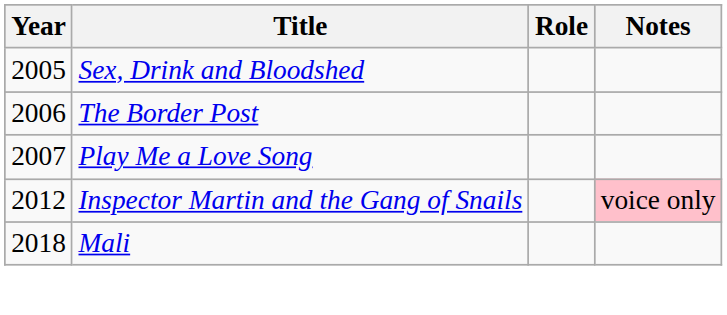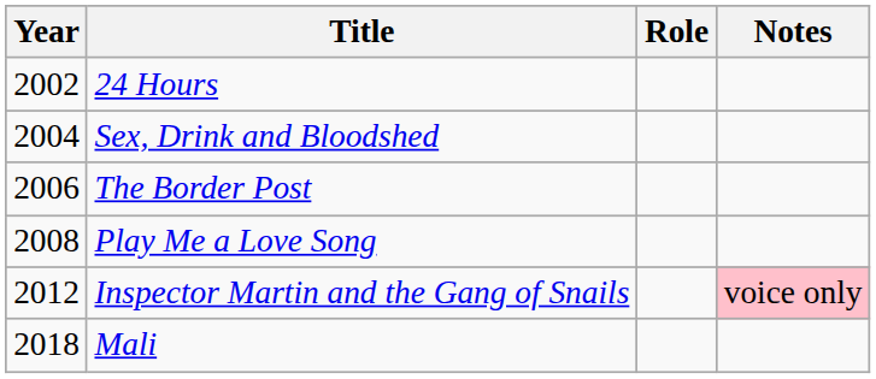 <table class="wikitable sortable">
 <tr>
 <th>Year</th>
 <th>Title</th>
 <th>Role</th>
 <th class="unsortable">Notes</th>
 </tr>
 <tr>
-<td>2005</td>
+<td>2002</td>
+<td><em><a href='#'>24 Hours</a></em></td>
+<td></td>
+<td></td>
+</tr>
+<tr>
+<td>2004</td>
 <td><em><a href='#'>Sex, Drink and Bloodshed</a></em></td>
 <td></td>
 <td></td>
 </tr>
 <tr>
 <td>2006</td>
 <td><em><a href='#'>The Border Post</a></em></td>
 <td></td>
 <td></td>
 </tr>
 <tr>
-<td>2007</td>
+<td>2008</td>
 <td><em><a href='#'>Play Me a Love Song</a></em></td>
 <td></td>
 <td></td>
 </tr>
 <tr>
 <td>2012</td>
 <td><em><a href='#'>Inspector Martin and the Gang of Snails</a></em></td>
 <td></td>
 <td style="background: pink;">voice only</td>
 </tr>
 <tr>
 <td>2018</td>
 <td><em><a href='#'>Mali</a></em></td>
 <td></td>
 <td></td>
 </tr>
 </table>
